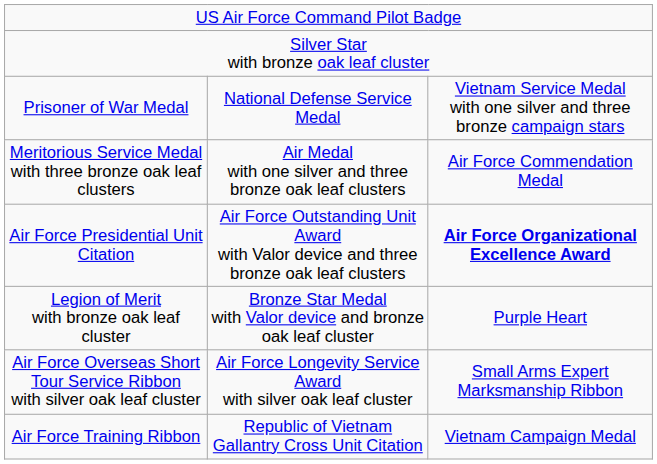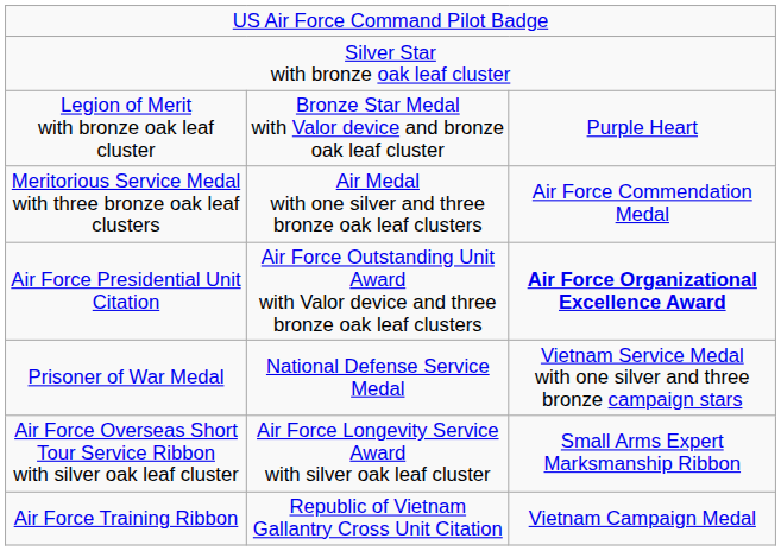 <table class="wikitable" style="margin:1em auto; text-align:center;">
 <tr>
 <td colspan="3"><a href='#'>US Air Force Command Pilot Badge</a></td>
 </tr>
 <tr>
 <td colspan="3"><a href='#'>Silver Star</a><br>with bronze <a href='#'>oak leaf cluster</a></td>
 </tr>
 <tr>
-<td><a href='#'>Prisoner of War Medal</a></td>
-<td><a href='#'>National Defense Service Medal</a></td>
-<td><a href='#'>Vietnam Service Medal</a><br>with one silver and three bronze <a href='#'>campaign stars</a></td>
+<td><a href='#'>Legion of Merit</a><br>with bronze oak leaf cluster</td>
+<td><a href='#'>Bronze Star Medal</a><br>with <a href='#'>Valor device</a> and bronze oak leaf cluster</td>
+<td><a href='#'>Purple Heart</a></td>
 </tr>
 <tr>
 <td><a href='#'>Meritorious Service Medal</a><br>with three bronze oak leaf clusters</td>
 <td><a href='#'>Air Medal</a><br>with one silver and three bronze oak leaf clusters</td>
 <td><a href='#'>Air Force Commendation Medal</a></td>
 </tr>
 <tr>
 <td><a href='#'>Air Force Presidential Unit Citation</a></td>
 <td><a href='#'>Air Force Outstanding Unit Award</a><br>with Valor device and three bronze oak leaf clusters</td>
 <td><strong><a href='#'>Air Force Organizational Excellence Award</a></strong></td>
 </tr>
 <tr>
-<td><a href='#'>Legion of Merit</a><br>with bronze oak leaf cluster</td>
-<td><a href='#'>Bronze Star Medal</a><br>with <a href='#'>Valor device</a> and bronze oak leaf cluster</td>
-<td><a href='#'>Purple Heart</a></td>
+<td><a href='#'>Prisoner of War Medal</a></td>
+<td><a href='#'>National Defense Service Medal</a></td>
+<td><a href='#'>Vietnam Service Medal</a><br>with one silver and three bronze <a href='#'>campaign stars</a></td>
 </tr>
 <tr>
 <td><a href='#'>Air Force Overseas Short Tour Service Ribbon</a><br>with silver oak leaf cluster</td>
 <td><a href='#'>Air Force Longevity Service Award</a><br>with silver oak leaf cluster</td>
 <td><a href='#'>Small Arms Expert Marksmanship Ribbon</a></td>
 </tr>
 <tr>
 <td><a href='#'>Air Force Training Ribbon</a></td>
 <td><a href='#'>Republic of Vietnam Gallantry Cross Unit Citation</a></td>
 <td><a href='#'>Vietnam Campaign Medal</a></td>
 </tr>
 </table>
